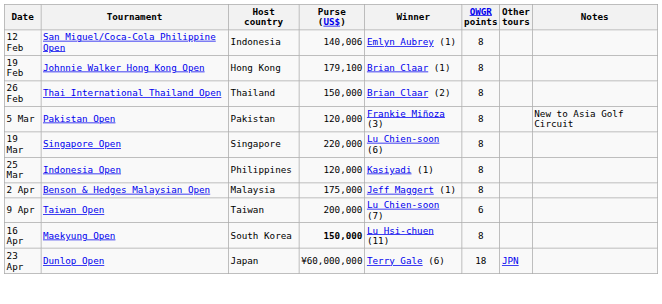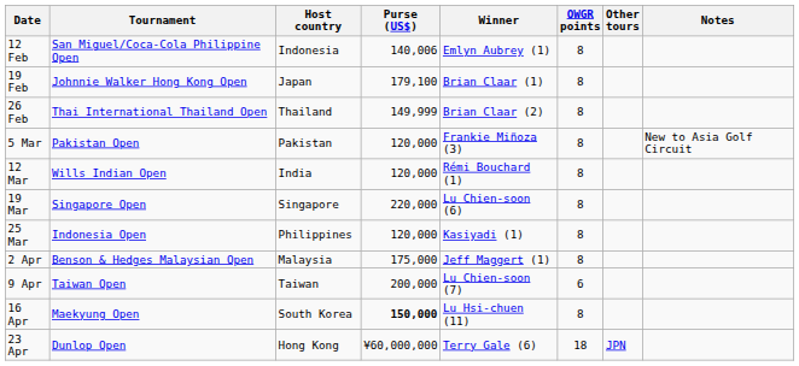 <table class="wikitable" style="font-size:95%">
 <tr>
 <th>Date</th>
 <th>Tournament</th>
 <th>Host country</th>
 <th>Purse<br>(<a href='#'>US$</a>)</th>
 <th>Winner</th>
 <th><a href='#'>OWGR</a><br>points</th>
 <th>Other<br>tours</th>
 <th>Notes</th>
 </tr>
 <tr>
 <td>12 Feb</td>
 <td><a href='#'>San Miguel/Coca-Cola Philippine Open</a></td>
 <td>Indonesia</td>
 <td align=right>140,006</td>
 <td> <a href='#'>Emlyn Aubrey</a> (1)</td>
 <td align=center>8</td>
 <td></td>
 <td></td>
 </tr>
 <tr>
 <td>19 Feb</td>
 <td><a href='#'>Johnnie Walker Hong Kong Open</a></td>
-<td>Hong Kong</td>
+<td>Japan</td>
 <td align=right>179,100</td>
 <td> <a href='#'>Brian Claar</a> (1)</td>
 <td align=center>8</td>
 <td></td>
 <td></td>
 </tr>
 <tr>
 <td>26 Feb</td>
 <td><a href='#'>Thai International Thailand Open</a></td>
 <td>Thailand</td>
-<td align=right>150,000</td>
+<td align=right>149,999</td>
 <td> <a href='#'>Brian Claar</a> (2)</td>
 <td align=center>8</td>
 <td></td>
 <td></td>
 </tr>
 <tr>
 <td>5 Mar</td>
 <td><a href='#'>Pakistan Open</a></td>
 <td>Pakistan</td>
 <td align=right>120,000</td>
 <td> <a href='#'>Frankie Miñoza</a> (3)</td>
 <td align=center>8</td>
 <td></td>
 <td>New to Asia Golf Circuit</td>
+</tr>
+<tr>
+<td>12 Mar</td>
+<td><a href='#'>Wills Indian Open</a></td>
+<td>India</td>
+<td align=right>120,000</td>
+<td> <a href='#'>Rémi Bouchard</a> (1)</td>
+<td align=center>8</td>
+<td></td>
+<td></td>
 </tr>
 <tr>
 <td>19 Mar</td>
 <td><a href='#'>Singapore Open</a></td>
 <td>Singapore</td>
 <td align=right>220,000</td>
 <td> <a href='#'>Lu Chien-soon</a> (6)</td>
 <td align=center>8</td>
 <td></td>
 <td></td>
 </tr>
 <tr>
 <td>25 Mar</td>
 <td><a href='#'>Indonesia Open</a></td>
 <td>Philippines</td>
 <td align=right>120,000</td>
 <td> <a href='#'>Kasiyadi</a> (1)</td>
 <td align=center>8</td>
 <td></td>
 <td></td>
 </tr>
 <tr>
 <td>2 Apr</td>
 <td><a href='#'>Benson & Hedges Malaysian Open</a></td>
 <td>Malaysia</td>
 <td align=right>175,000</td>
 <td> <a href='#'>Jeff Maggert</a> (1)</td>
 <td align=center>8</td>
 <td></td>
 <td></td>
 </tr>
 <tr>
 <td>9 Apr</td>
 <td><a href='#'>Taiwan Open</a></td>
 <td>Taiwan</td>
 <td align=right>200,000</td>
 <td> <a href='#'>Lu Chien-soon</a> (7)</td>
 <td align=center>6</td>
 <td></td>
 <td></td>
 </tr>
 <tr>
 <td>16 Apr</td>
 <td><a href='#'>Maekyung Open</a></td>
 <td>South Korea</td>
 <td align=right><strong>150,000</strong></td>
 <td> <a href='#'>Lu Hsi-chuen</a> (11)</td>
 <td align=center>8</td>
 <td></td>
 <td></td>
 </tr>
 <tr>
 <td>23 Apr</td>
 <td><a href='#'>Dunlop Open</a></td>
-<td>Japan</td>
+<td>Hong Kong</td>
 <td align=right>¥60,000,000</td>
 <td> <a href='#'>Terry Gale</a> (6)</td>
 <td align=center>18</td>
 <td><a href='#'>JPN</a></td>
 <td></td>
 </tr>
 </table>
